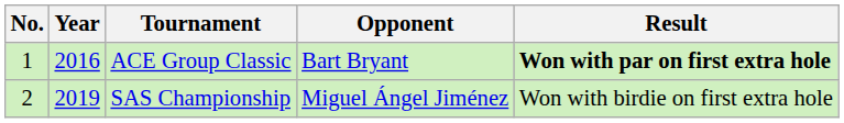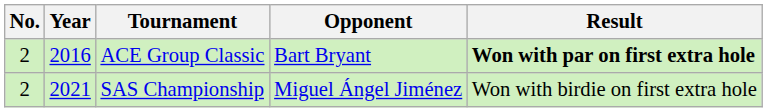 <table class="wikitable" style="font-size:95%;">
 <tr>
 <th>No.</th>
 <th>Year</th>
 <th>Tournament</th>
 <th>Opponent</th>
 <th>Result</th>
 </tr>
 <tr style="background:#D0F0C0;">
-<td align=center>1</td>
+<td align=center>2</td>
 <td><a href='#'>2016</a></td>
 <td><a href='#'>ACE Group Classic</a></td>
 <td> <a href='#'>Bart Bryant</a></td>
 <td><strong>Won with par on first extra hole</strong></td>
 </tr>
 <tr style="background:#D0F0C0;">
 <td align=center>2</td>
-<td><a href='#'>2019</a></td>
+<td><a href='#'>2021</a></td>
 <td><a href='#'>SAS Championship</a></td>
 <td> <a href='#'>Miguel Ángel Jiménez</a></td>
 <td>Won with birdie on first extra hole</td>
 </tr>
 </table>
